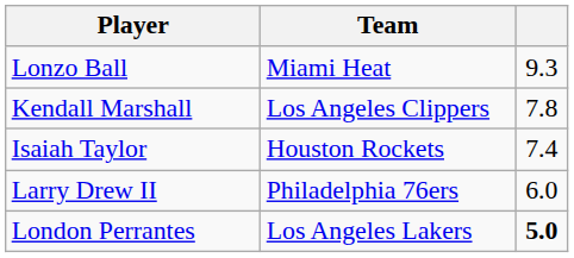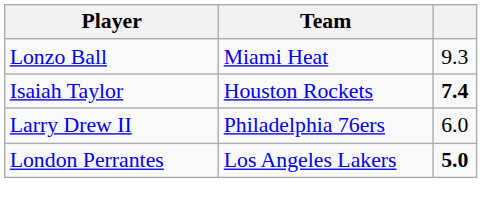 <table class="wikitable" style="text-align:left">
 <tr>
 <th width="150px">Player</th>
 <th width="150px">Team</th>
 <th width="25px"></th>
 </tr>
 <tr>
 <td><a href='#'>Lonzo Ball</a></td>
 <td><a href='#'>Miami Heat</a></td>
 <td align="center">9.3</td>
 </tr>
 <tr>
-<td><a href='#'>Kendall Marshall</a></td>
-<td><a href='#'>Los Angeles Clippers</a></td>
-<td align="center">7.8</td>
-</tr>
-<tr>
 <td><a href='#'>Isaiah Taylor</a></td>
 <td><a href='#'>Houston Rockets</a></td>
-<td align="center">7.4</td>
+<td align="center"><strong>7.4</strong></td>
 </tr>
 <tr>
 <td><a href='#'>Larry Drew II</a></td>
 <td><a href='#'>Philadelphia 76ers</a></td>
 <td align="center">6.0</td>
 </tr>
 <tr>
 <td><a href='#'>London Perrantes</a></td>
 <td><a href='#'>Los Angeles Lakers</a></td>
 <td align="center"><strong>5.0</strong></td>
 </tr>
 </table>
